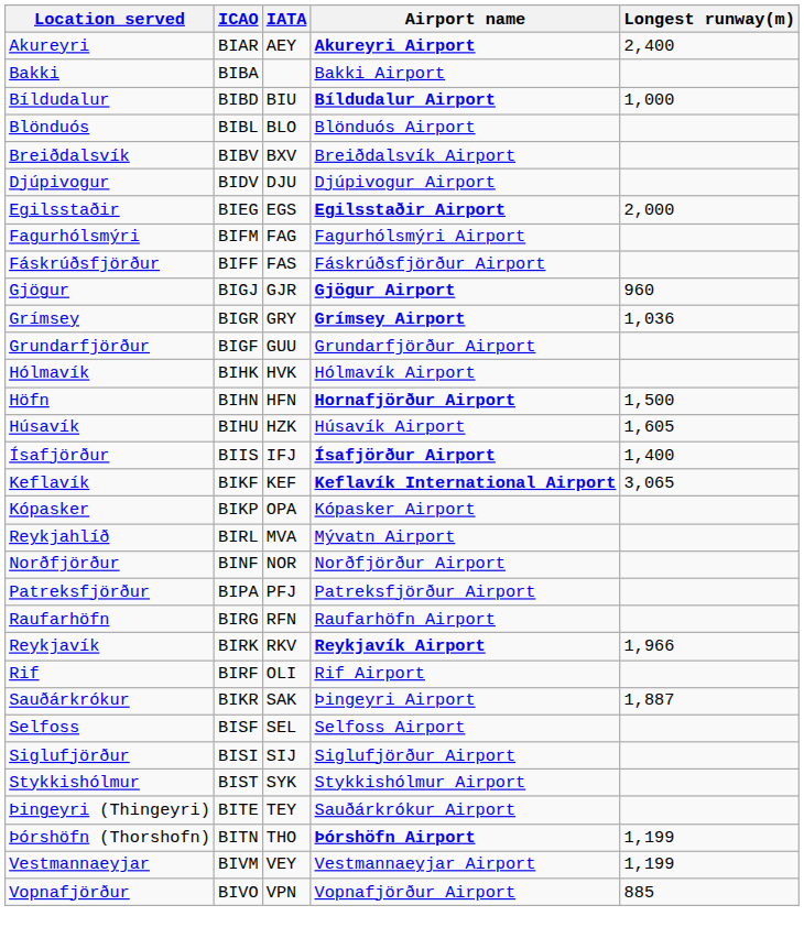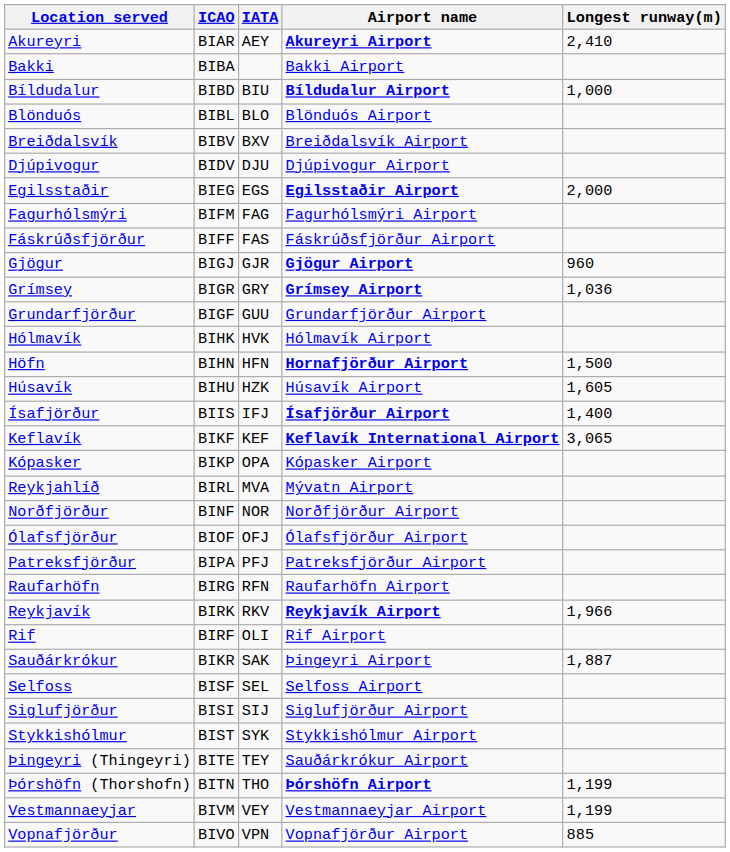 <table class="wikitable sortable">
 <tr>
 <th><a href='#'>Location served</a></th>
 <th><a href='#'>ICAO</a></th>
 <th><a href='#'>IATA</a></th>
 <th>Airport name</th>
 <th>Longest runway(m)</th>
 </tr>
 <tr valign="top">
 <td><a href='#'>Akureyri</a></td>
 <td>BIAR</td>
 <td>AEY</td>
 <td><strong><a href='#'>Akureyri Airport</a></strong></td>
-<td>2,400</td>
+<td>2,410</td>
 </tr>
 <tr valign="top">
 <td><a href='#'>Bakki</a></td>
 <td>BIBA</td>
 <td></td>
 <td><a href='#'>Bakki Airport</a></td>
 <td></td>
 </tr>
 <tr valign="top">
 <td><a href='#'>Bíldudalur</a></td>
 <td>BIBD</td>
 <td>BIU</td>
 <td><strong><a href='#'>Bíldudalur Airport</a></strong></td>
 <td>1,000</td>
 </tr>
 <tr valign="top">
 <td><a href='#'>Blönduós</a></td>
 <td>BIBL</td>
 <td>BLO</td>
 <td><a href='#'>Blönduós Airport</a></td>
 <td></td>
 </tr>
 <tr valign="top">
 <td><a href='#'>Breiðdalsvík</a></td>
 <td>BIBV</td>
 <td>BXV</td>
 <td><a href='#'>Breiðdalsvík Airport</a></td>
 <td></td>
 </tr>
 <tr valign="top">
 <td><a href='#'>Djúpivogur</a></td>
 <td>BIDV</td>
 <td>DJU</td>
 <td><a href='#'>Djúpivogur Airport</a></td>
 <td></td>
 </tr>
 <tr valign="top">
 <td><a href='#'>Egilsstaðir</a></td>
 <td>BIEG</td>
 <td>EGS</td>
 <td><strong><a href='#'>Egilsstaðir Airport</a></strong></td>
 <td>2,000</td>
 </tr>
 <tr valign="top">
 <td><a href='#'>Fagurhólsmýri</a></td>
 <td>BIFM</td>
 <td>FAG</td>
 <td><a href='#'>Fagurhólsmýri Airport</a></td>
 <td></td>
 </tr>
 <tr valign="top">
 <td><a href='#'>Fáskrúðsfjörður</a></td>
 <td>BIFF</td>
 <td>FAS</td>
 <td><a href='#'>Fáskrúðsfjörður Airport</a></td>
 <td></td>
 </tr>
 <tr valign="top">
 <td><a href='#'>Gjögur</a></td>
 <td>BIGJ</td>
 <td>GJR</td>
 <td><strong><a href='#'>Gjögur Airport</a></strong></td>
 <td>960</td>
 </tr>
 <tr valign="top">
 <td><a href='#'>Grímsey</a></td>
 <td>BIGR</td>
 <td>GRY</td>
 <td><strong><a href='#'>Grímsey Airport</a></strong></td>
 <td>1,036</td>
 </tr>
 <tr valign="top">
 <td><a href='#'>Grundarfjörður</a></td>
 <td>BIGF</td>
 <td>GUU</td>
 <td><a href='#'>Grundarfjörður Airport</a></td>
 <td></td>
 </tr>
 <tr valign="top">
 <td><a href='#'>Hólmavík</a></td>
 <td>BIHK</td>
 <td>HVK</td>
 <td><a href='#'>Hólmavík Airport</a></td>
 <td></td>
 </tr>
 <tr valign="top">
 <td><a href='#'>Höfn</a></td>
 <td>BIHN</td>
 <td>HFN</td>
 <td><strong><a href='#'>Hornafjörður Airport</a></strong></td>
 <td>1,500</td>
 </tr>
 <tr valign="top">
 <td><a href='#'>Húsavík</a></td>
 <td>BIHU</td>
 <td>HZK</td>
 <td><a href='#'>Húsavík Airport</a></td>
 <td>1,605</td>
 </tr>
 <tr valign="top">
 <td><a href='#'>Ísafjörður</a></td>
 <td>BIIS</td>
 <td>IFJ</td>
 <td><strong><a href='#'>Ísafjörður Airport</a></strong></td>
 <td>1,400</td>
 </tr>
 <tr valign="top">
 <td><a href='#'>Keflavík</a></td>
 <td>BIKF</td>
 <td>KEF</td>
 <td><strong><a href='#'>Keflavík International Airport</a></strong></td>
 <td>3,065</td>
 </tr>
 <tr valign="top">
 <td><a href='#'>Kópasker</a></td>
 <td>BIKP</td>
 <td>OPA</td>
 <td><a href='#'>Kópasker Airport</a></td>
 <td></td>
 </tr>
 <tr valign="top">
 <td><a href='#'>Reykjahlíð</a></td>
 <td>BIRL</td>
 <td>MVA</td>
 <td><a href='#'>Mývatn Airport</a></td>
 <td></td>
 </tr>
 <tr valign="top">
 <td><a href='#'>Norðfjörður</a></td>
 <td>BINF</td>
 <td>NOR</td>
 <td><a href='#'>Norðfjörður Airport</a></td>
 <td></td>
 </tr>
 <tr valign="top">
+<td><a href='#'>Ólafsfjörður</a></td>
+<td>BIOF</td>
+<td>OFJ</td>
+<td><a href='#'>Ólafsfjörður Airport</a></td>
+<td></td>
+</tr>
+<tr valign="top">
 <td><a href='#'>Patreksfjörður</a></td>
 <td>BIPA</td>
 <td>PFJ</td>
 <td><a href='#'>Patreksfjörður Airport</a></td>
 <td></td>
 </tr>
 <tr valign="top">
 <td><a href='#'>Raufarhöfn</a></td>
 <td>BIRG</td>
 <td>RFN</td>
 <td><a href='#'>Raufarhöfn Airport</a></td>
 <td></td>
 </tr>
 <tr valign="top">
 <td><a href='#'>Reykjavík</a></td>
 <td>BIRK</td>
 <td>RKV</td>
 <td><strong><a href='#'>Reykjavík Airport</a></strong></td>
 <td>1,966</td>
 </tr>
 <tr valign="top">
 <td><a href='#'>Rif</a></td>
 <td>BIRF</td>
 <td>OLI</td>
 <td><a href='#'>Rif Airport</a></td>
 <td></td>
 </tr>
 <tr valign="top">
 <td><a href='#'>Sauðárkrókur</a></td>
 <td>BIKR</td>
 <td>SAK</td>
 <td><a href='#'>Þingeyri Airport</a></td>
 <td>1,887</td>
 </tr>
 <tr valign="top">
 <td><a href='#'>Selfoss</a></td>
 <td>BISF</td>
 <td>SEL</td>
 <td><a href='#'>Selfoss Airport</a></td>
 <td></td>
 </tr>
 <tr valign="top">
 <td><a href='#'>Siglufjörður</a></td>
 <td>BISI</td>
 <td>SIJ</td>
 <td><a href='#'>Siglufjörður Airport</a></td>
 <td></td>
 </tr>
 <tr valign="top">
 <td><a href='#'>Stykkishólmur</a></td>
 <td>BIST</td>
 <td>SYK</td>
 <td><a href='#'>Stykkishólmur Airport</a></td>
 <td></td>
 </tr>
 <tr valign="top">
 <td><a href='#'>Þingeyri</a> (Thingeyri)</td>
 <td>BITE</td>
 <td>TEY</td>
 <td><a href='#'>Sauðárkrókur Airport</a></td>
 <td></td>
 </tr>
 <tr valign="top">
 <td><a href='#'>Þórshöfn</a> (Thorshofn)</td>
 <td>BITN</td>
 <td>THO</td>
 <td><strong><a href='#'>Þórshöfn Airport</a></strong></td>
 <td>1,199</td>
 </tr>
 <tr valign="top">
 <td><a href='#'>Vestmannaeyjar</a></td>
 <td>BIVM</td>
 <td>VEY</td>
 <td><a href='#'>Vestmannaeyjar Airport</a></td>
 <td>1,199</td>
 </tr>
 <tr valign="top">
 <td><a href='#'>Vopnafjörður</a></td>
 <td>BIVO</td>
 <td>VPN</td>
 <td><a href='#'>Vopnafjörður Airport</a></td>
 <td>885</td>
 </tr>
 </table>
